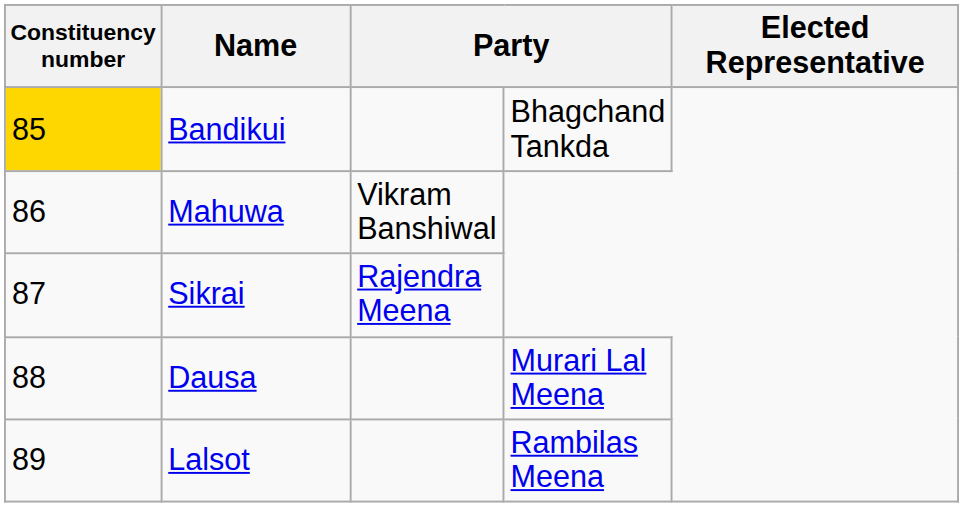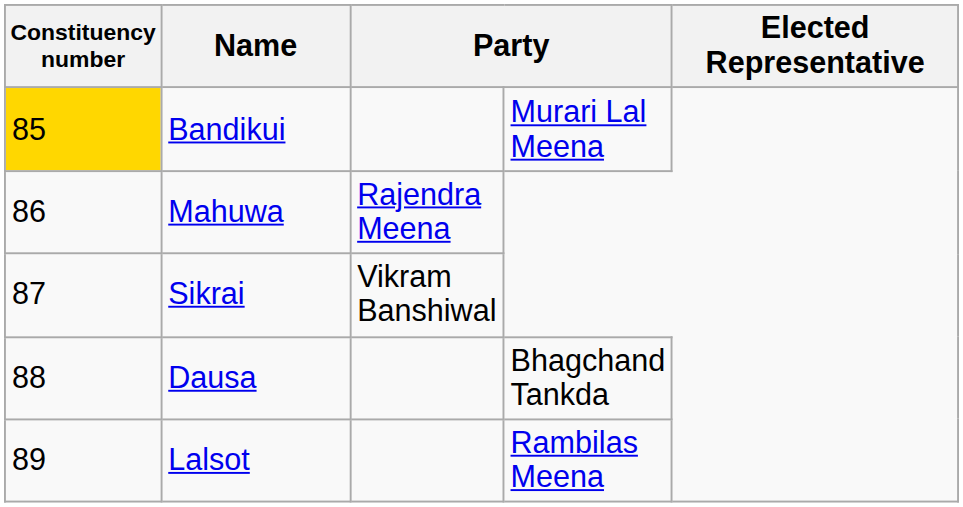 <table class="wikitable sortable" width="500px">
 <tr>
 <th width="50px" style="font-size:75%">Constituency number</th>
 <th width="100px">Name</th>
 <th width="100px" colspan=2>Party</th>
 <th width="150px">Elected Representative</th>
 </tr>
 <tr>
 <td style="background: gold;">85</td>
 <td><a href='#'>Bandikui</a></td>
 <td></td>
-<td>Bhagchand Tankda</td>
+<td><a href='#'>Murari Lal Meena</a></td>
 </tr>
 <tr>
 <td>86</td>
 <td><a href='#'>Mahuwa</a></td>
-<td>Vikram Banshiwal</td>
+<td><a href='#'>Rajendra Meena</a></td>
 </tr>
 <tr>
 <td>87</td>
 <td><a href='#'>Sikrai</a></td>
-<td><a href='#'>Rajendra Meena</a></td>
+<td>Vikram Banshiwal</td>
 </tr>
 <tr>
 <td>88</td>
 <td><a href='#'>Dausa</a></td>
 <td></td>
-<td><a href='#'>Murari Lal Meena</a></td>
+<td>Bhagchand Tankda</td>
 </tr>
 <tr>
 <td>89</td>
 <td><a href='#'>Lalsot</a></td>
 <td></td>
 <td><a href='#'>Rambilas Meena</a></td>
 </tr>
 </table>
